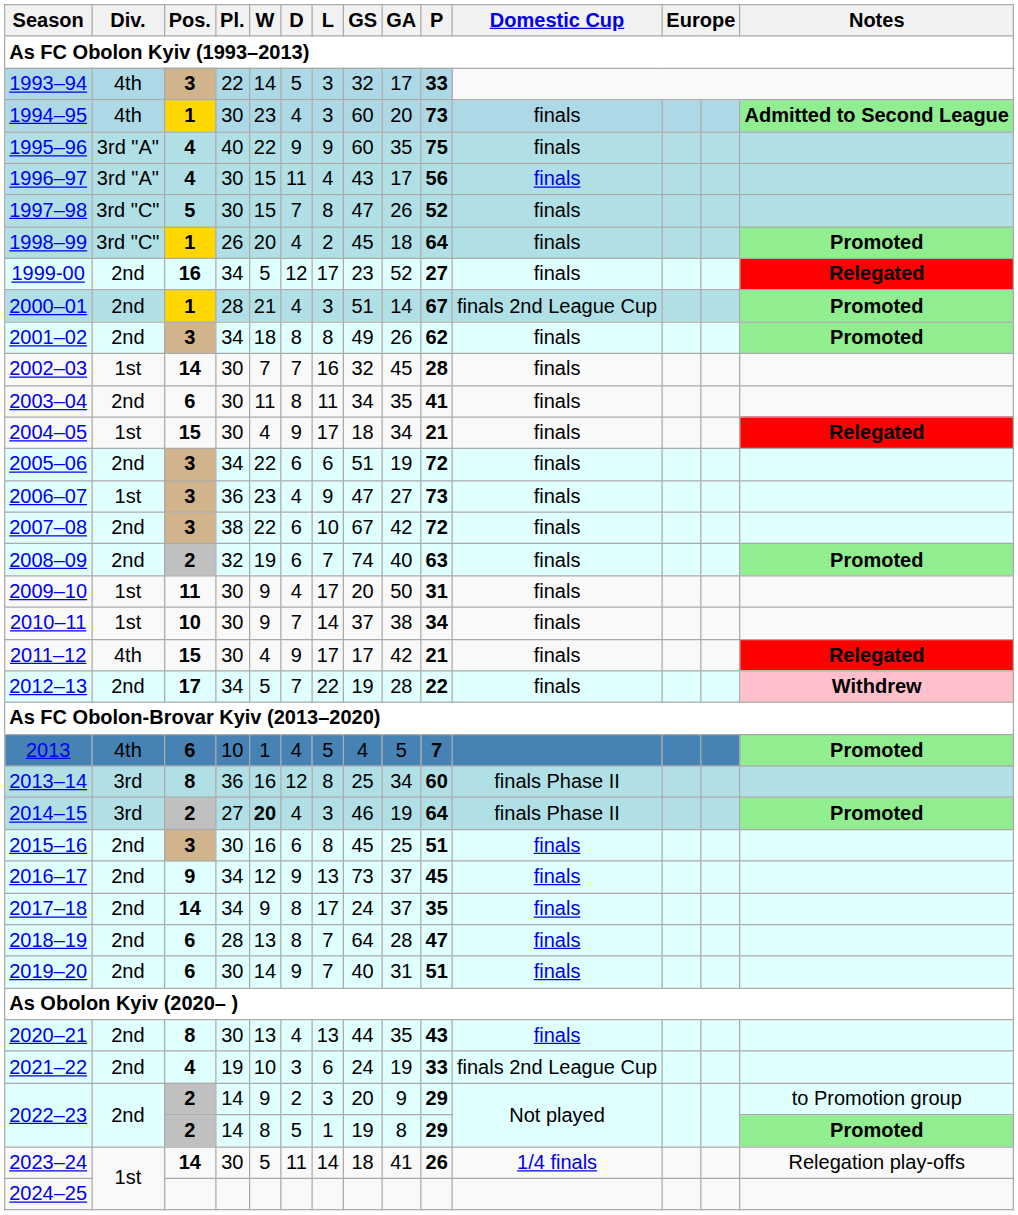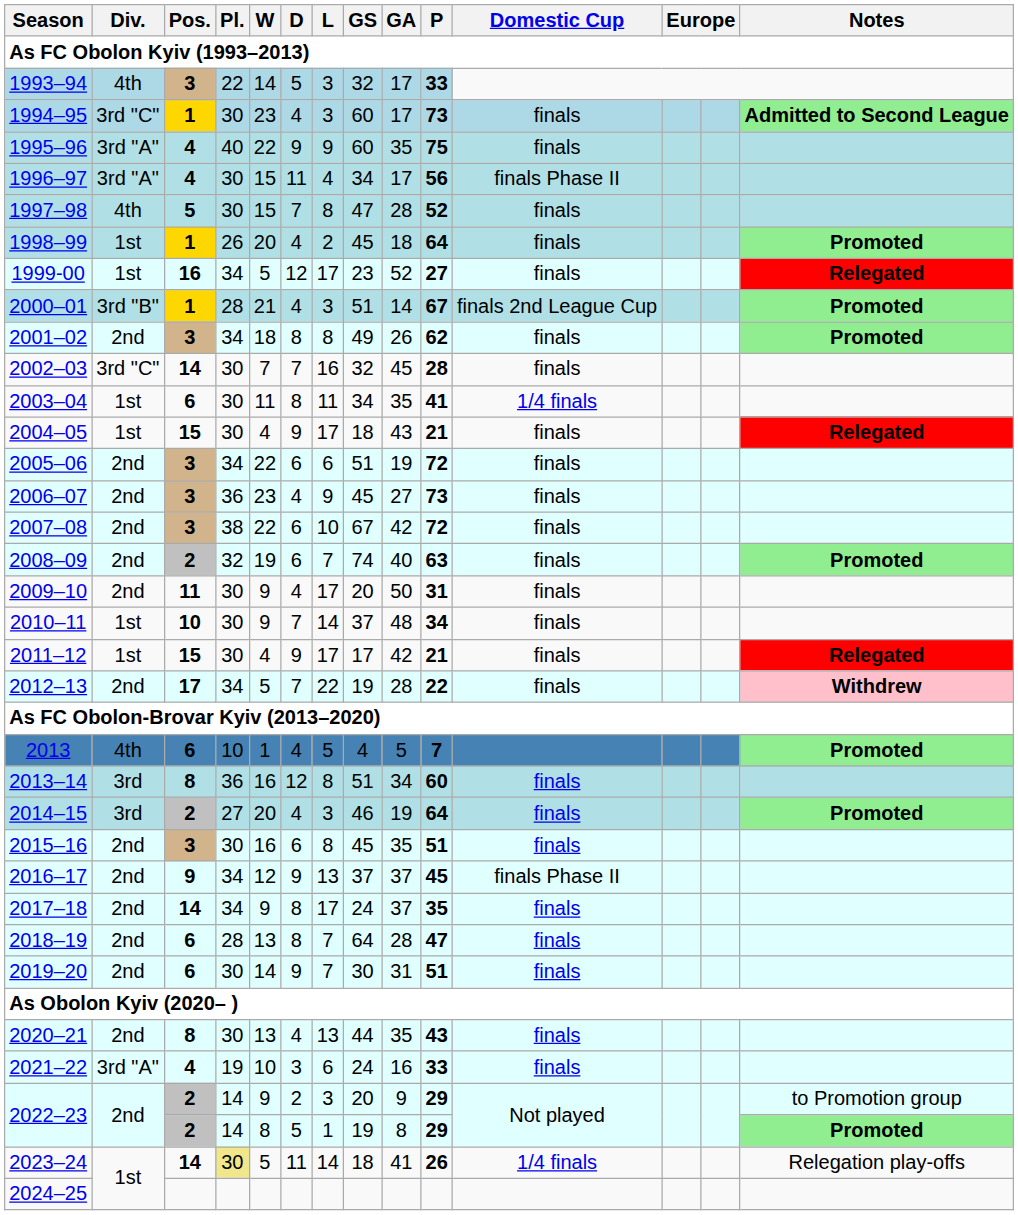 <table class="wikitable">
 <tr>
 <th>Season</th>
 <th>Div.</th>
 <th>Pos.</th>
 <th>Pl.</th>
 <th>W</th>
 <th>D</th>
 <th>L</th>
 <th>GS</th>
 <th>GA</th>
 <th>P</th>
 <th><a href='#'>Domestic Cup</a></th>
 <th colspan=2>Europe</th>
 <th>Notes</th>
 </tr>
 <tr bgcolor=white>
 <td colspan=14><strong>As FC Obolon Kyiv (1993–2013)</strong></td>
 </tr>
 <tr bgcolor=LightBlue>
 <td align=center><a href='#'>1993–94</a></td>
 <td align=center>4th</td>
 <td align=center bgcolor=tan><strong>3</strong></td>
 <td align=center>22</td>
 <td align=center>14</td>
 <td align=center>5</td>
 <td align=center>3</td>
 <td align=center>32</td>
 <td align=center>17</td>
 <td align=center><strong>33</strong></td>
 </tr>
 <tr bgcolor=LightBlue>
 <td align=center><a href='#'>1994–95</a></td>
-<td align=center>4th</td>
+<td align=center>3rd "C"</td>
 <td align=center bgcolor=gold><strong>1</strong></td>
 <td align=center>30</td>
 <td align=center>23</td>
 <td align=center>4</td>
 <td align=center>3</td>
 <td align=center>60</td>
-<td align=center>20</td>
+<td align=center>17</td>
 <td align=center><strong>73</strong></td>
 <td align=center> finals</td>
 <td align=center></td>
 <td align=center></td>
 <td align=center bgcolor=lightgreen><strong>Admitted to Second League</strong></td>
 </tr>
 <tr bgcolor=PowderBlue>
 <td align=center><a href='#'>1995–96</a></td>
 <td align=center>3rd "A"</td>
 <td align=center><strong>4</strong></td>
 <td align=center>40</td>
 <td align=center>22</td>
 <td align=center>9</td>
 <td align=center>9</td>
 <td align=center>60</td>
 <td align=center>35</td>
 <td align=center><strong>75</strong></td>
 <td align=center> finals</td>
 <td align=center></td>
 <td align=center></td>
 <td align=center></td>
 </tr>
 <tr bgcolor=PowderBlue>
 <td align=center><a href='#'>1996–97</a></td>
 <td align=center>3rd "A"</td>
 <td align=center><strong>4</strong></td>
 <td align=center>30</td>
 <td align=center>15</td>
 <td align=center>11</td>
 <td align=center>4</td>
-<td align=center>43</td>
+<td align=center>34</td>
 <td align=center>17</td>
 <td align=center><strong>56</strong></td>
-<td align=center><a href='#'> finals</a></td>
+<td align=center> finals Phase II</td>
 <td align=center></td>
 <td align=center></td>
 <td align=center></td>
 </tr>
 <tr bgcolor=PowderBlue>
 <td align=center><a href='#'>1997–98</a></td>
-<td align=center>3rd "C"</td>
+<td align=center>4th</td>
 <td align=center><strong>5</strong></td>
 <td align=center>30</td>
 <td align=center>15</td>
 <td align=center>7</td>
 <td align=center>8</td>
 <td align=center>47</td>
-<td align=center>26</td>
+<td align=center>28</td>
 <td align=center><strong>52</strong></td>
 <td align=center> finals</td>
 <td align=center></td>
 <td align=center></td>
 <td align=center></td>
 </tr>
 <tr bgcolor=PowderBlue>
 <td align=center><a href='#'>1998–99</a></td>
-<td align=center>3rd "C"</td>
+<td align=center>1st</td>
 <td align=center bgcolor=gold><strong>1</strong></td>
 <td align=center>26</td>
 <td align=center>20</td>
 <td align=center>4</td>
 <td align=center>2</td>
 <td align=center>45</td>
 <td align=center>18</td>
 <td align=center><strong>64</strong></td>
 <td align=center> finals</td>
 <td align=center></td>
 <td align=center></td>
 <td align=center bgcolor=lightgreen><strong>Promoted</strong></td>
 </tr>
 <tr bgcolor=LightCyan>
 <td align=center><a href='#'>1999-00</a></td>
-<td align=center>2nd</td>
+<td align=center>1st</td>
 <td align=center><strong>16</strong></td>
 <td align=center>34</td>
 <td align=center>5</td>
 <td align=center>12</td>
 <td align=center>17</td>
 <td align=center>23</td>
 <td align=center>52</td>
 <td align=center><strong>27</strong></td>
 <td align=center> finals</td>
 <td align=center></td>
 <td align=center></td>
 <td align=center bgcolor=Red><strong>Relegated</strong></td>
 </tr>
 <tr bgcolor=PowderBlue>
 <td align=center><a href='#'>2000–01</a></td>
-<td align=center>2nd</td>
+<td align=center>3rd "B"</td>
 <td align=center bgcolor=gold><strong>1</strong></td>
 <td align=center>28</td>
 <td align=center>21</td>
 <td align=center>4</td>
 <td align=center>3</td>
 <td align=center>51</td>
 <td align=center>14</td>
 <td align=center><strong>67</strong></td>
 <td align=center> finals 2nd League Cup</td>
 <td align=center></td>
 <td align=center></td>
 <td align=center bgcolor=lightgreen><strong>Promoted</strong></td>
 </tr>
 <tr bgcolor=LightCyan>
 <td align=center><a href='#'>2001–02</a></td>
 <td align=center>2nd</td>
 <td align=center bgcolor=tan><strong>3</strong></td>
 <td align=center>34</td>
 <td align=center>18</td>
 <td align=center>8</td>
 <td align=center>8</td>
 <td align=center>49</td>
 <td align=center>26</td>
 <td align=center><strong>62</strong></td>
 <td align=center> finals</td>
 <td align=center></td>
 <td align=center></td>
 <td align=center bgcolor=lightgreen><strong>Promoted</strong></td>
 </tr>
 <tr>
 <td align=center><a href='#'>2002–03</a></td>
-<td align=center>1st</td>
+<td align=center>3rd "C"</td>
 <td align=center><strong>14</strong></td>
 <td align=center>30</td>
 <td align=center>7</td>
 <td align=center>7</td>
 <td align=center>16</td>
 <td align=center>32</td>
 <td align=center>45</td>
 <td align=center><strong>28</strong></td>
 <td align=center> finals</td>
 <td align=center></td>
 <td align=center></td>
 <td align=center></td>
 </tr>
 <tr>
 <td align=center><a href='#'>2003–04</a></td>
-<td align=center>2nd</td>
+<td align=center>1st</td>
 <td align=center><strong>6</strong></td>
 <td align=center>30</td>
 <td align=center>11</td>
 <td align=center>8</td>
 <td align=center>11</td>
 <td align=center>34</td>
 <td align=center>35</td>
 <td align=center><strong>41</strong></td>
-<td align=center> finals</td>
+<td align=center><a href='#'>1/4 finals</a></td>
 <td align=center></td>
 <td align=center></td>
 <td align=center></td>
 </tr>
 <tr>
 <td align=center><a href='#'>2004–05</a></td>
 <td align=center>1st</td>
 <td align=center><strong>15</strong></td>
 <td align=center>30</td>
 <td align=center>4</td>
 <td align=center>9</td>
 <td align=center>17</td>
 <td align=center>18</td>
-<td align=center>34</td>
+<td align=center>43</td>
 <td align=center><strong>21</strong></td>
 <td align=center> finals</td>
 <td align=center></td>
 <td align=center></td>
 <td align=center bgcolor=red><strong>Relegated</strong></td>
 </tr>
 <tr bgcolor=LightCyan>
 <td align=center><a href='#'>2005–06</a></td>
 <td align=center>2nd</td>
 <td align=center bgcolor=tan><strong>3</strong></td>
 <td align=center>34</td>
 <td align=center>22</td>
 <td align=center>6</td>
 <td align=center>6</td>
 <td align=center>51</td>
 <td align=center>19</td>
 <td align=center><strong>72</strong></td>
 <td align=center> finals</td>
 <td align=center></td>
 <td align=center></td>
 <td align=center></td>
 </tr>
 <tr bgcolor=LightCyan>
 <td align=center><a href='#'>2006–07</a></td>
-<td align=center>1st</td>
+<td align=center>2nd</td>
 <td align=center bgcolor=tan><strong>3</strong></td>
 <td align=center>36</td>
 <td align=center>23</td>
 <td align=center>4</td>
 <td align=center>9</td>
-<td align=center>47</td>
+<td align=center>45</td>
 <td align=center>27</td>
 <td align=center><strong>73</strong></td>
 <td align=center> finals</td>
 <td align=center></td>
 <td align=center></td>
 <td align=center></td>
 </tr>
 <tr bgcolor=LightCyan>
 <td align=center><a href='#'>2007–08</a></td>
 <td align=center>2nd</td>
 <td align=center bgcolor=tan><strong>3</strong></td>
 <td align=center>38</td>
 <td align=center>22</td>
 <td align=center>6</td>
 <td align=center>10</td>
 <td align=center>67</td>
 <td align=center>42</td>
 <td align=center><strong>72</strong></td>
 <td align=center> finals</td>
 <td align=center></td>
 <td align=center></td>
 <td align=center></td>
 </tr>
 <tr bgcolor=LightCyan>
 <td align=center><a href='#'>2008–09</a></td>
 <td align=center>2nd</td>
 <td align=center bgcolor=silver><strong>2</strong></td>
 <td align=center>32</td>
 <td align=center>19</td>
 <td align=center>6</td>
 <td align=center>7</td>
 <td align=center>74</td>
 <td align=center>40</td>
 <td align=center><strong>63</strong></td>
 <td align=center> finals</td>
 <td align=center></td>
 <td align=center></td>
 <td align=center bgcolor=lightgreen><strong>Promoted</strong></td>
 </tr>
 <tr>
 <td align=center><a href='#'>2009–10</a></td>
-<td align=center>1st</td>
+<td align=center>2nd</td>
 <td align=center><strong>11</strong></td>
 <td align=center>30</td>
 <td align=center>9</td>
 <td align=center>4</td>
 <td align=center>17</td>
 <td align=center>20</td>
 <td align=center>50</td>
 <td align=center><strong>31</strong></td>
 <td align=center> finals</td>
 <td align=center></td>
 <td align=center></td>
 <td align=center></td>
 </tr>
 <tr>
 <td align=center><a href='#'>2010–11</a></td>
 <td align=center>1st</td>
 <td align=center><strong>10</strong></td>
 <td align=center>30</td>
 <td align=center>9</td>
 <td align=center>7</td>
 <td align=center>14</td>
 <td align=center>37</td>
-<td align=center>38</td>
+<td align=center>48</td>
 <td align=center><strong>34</strong></td>
 <td align=center> finals</td>
 <td align=center></td>
 <td align=center></td>
 <td align=center></td>
 </tr>
 <tr>
 <td align=center><a href='#'>2011–12</a></td>
-<td align=center>4th</td>
+<td align=center>1st</td>
 <td align=center><strong>15</strong></td>
 <td align=center>30</td>
 <td align=center>4</td>
 <td align=center>9</td>
 <td align=center>17</td>
 <td align=center>17</td>
 <td align=center>42</td>
 <td align=center><strong>21</strong></td>
 <td align=center> finals</td>
 <td align=center></td>
 <td align=center></td>
 <td align=center bgcolor=Red><strong>Relegated</strong></td>
 </tr>
 <tr bgcolor=LightCyan>
 <td align=center><a href='#'>2012–13</a></td>
 <td align=center>2nd</td>
 <td align=center><strong>17</strong></td>
 <td align=center>34</td>
 <td align=center>5</td>
 <td align=center>7</td>
 <td align=center>22</td>
 <td align=center>19</td>
 <td align=center>28</td>
 <td align=center><strong>22</strong></td>
 <td align=center> finals</td>
 <td align=center></td>
 <td align=center></td>
 <td align=center bgcolor=pink><strong>Withdrew</strong></td>
 </tr>
 <tr bgcolor=white>
 <td colspan=14><strong>As FC Obolon-Brovar Kyiv (2013–2020)</strong></td>
 </tr>
 <tr bgcolor=SteelBlue>
 <td align=center><a href='#'>2013</a></td>
 <td align=center>4th</td>
 <td align=center><strong>6</strong></td>
 <td align=center>10</td>
 <td align=center>1</td>
 <td align=center>4</td>
 <td align=center>5</td>
 <td align=center>4</td>
 <td align=center>5</td>
 <td align=center><strong>7</strong></td>
 <td align=center></td>
 <td align=center></td>
 <td align=center></td>
 <td align=center  bgcolor=lightgreen><strong>Promoted</strong></td>
 </tr>
 <tr bgcolor=PowderBlue>
 <td align=center><a href='#'>2013–14</a></td>
 <td align=center>3rd</td>
 <td align=center><strong>8</strong></td>
 <td align=center>36</td>
 <td align=center>16</td>
 <td align=center>12</td>
 <td align=center>8</td>
-<td align=center>25</td>
+<td align=center>51</td>
 <td align=center>34</td>
 <td align=center><strong>60</strong></td>
-<td align=center> finals Phase II</td>
+<td align=center><a href='#'> finals</a></td>
 <td align=center></td>
 <td align=center></td>
 <td align=center></td>
 </tr>
 <tr bgcolor=PowderBlue>
 <td align=center><a href='#'>2014–15</a></td>
 <td align=center>3rd</td>
 <td align=center bgcolor=silver><strong>2</strong></td>
 <td align=center>27</td>
-<td align=center><strong>20</strong></td>
+<td align=center>20</td>
 <td align=center>4</td>
 <td align=center>3</td>
 <td align=center>46</td>
 <td align=center>19</td>
 <td align=center><strong>64</strong></td>
-<td align=center> finals Phase II</td>
+<td align=center><a href='#'> finals</a></td>
 <td align=center></td>
 <td align=center></td>
 <td align=center  bgcolor=lightgreen><strong>Promoted</strong></td>
 </tr>
 <tr bgcolor=LightCyan>
 <td align=center><a href='#'>2015–16</a></td>
 <td align=center>2nd</td>
 <td align=center bgcolor="tan"><strong>3</strong></td>
 <td align=center>30</td>
 <td align=center>16</td>
 <td align=center>6</td>
 <td align=center>8</td>
 <td align=center>45</td>
-<td align=center>25</td>
+<td align=center>35</td>
 <td align=center><strong>51</strong></td>
 <td align=center><a href='#'> finals</a></td>
 <td align=center></td>
 <td align=center></td>
 <td align=center></td>
 </tr>
 <tr bgcolor=LightCyan>
 <td align=center><a href='#'>2016–17</a></td>
 <td align=center>2nd</td>
 <td align=center><strong>9</strong></td>
 <td align=center>34</td>
 <td align=center>12</td>
 <td align=center>9</td>
 <td align=center>13</td>
-<td align=center>73</td>
+<td align=center>37</td>
 <td align=center>37</td>
 <td align=center><strong>45</strong></td>
-<td align=center><a href='#'> finals</a></td>
+<td align=center> finals Phase II</td>
 <td align=center></td>
 <td align=center></td>
 <td align=center></td>
 </tr>
 <tr bgcolor=LightCyan>
 <td align=center><a href='#'>2017–18</a></td>
 <td align=center>2nd</td>
 <td align=center><strong>14</strong></td>
 <td align=center>34</td>
 <td align=center>9</td>
 <td align=center>8</td>
 <td align=center>17</td>
 <td align=center>24</td>
 <td align=center>37</td>
 <td align=center><strong>35</strong></td>
 <td align=center><a href='#'> finals</a></td>
 <td align=center></td>
 <td align=center></td>
 <td align=center></td>
 </tr>
 <tr bgcolor=LightCyan>
 <td align=center><a href='#'>2018–19</a></td>
 <td align=center>2nd</td>
 <td align=center><strong>6</strong></td>
 <td align=center>28</td>
 <td align=center>13</td>
 <td align=center>8</td>
 <td align=center>7</td>
 <td align=center>64</td>
 <td align=center>28</td>
 <td align=center><strong>47</strong></td>
 <td align=center><a href='#'> finals</a></td>
 <td align=center></td>
 <td align=center></td>
 <td align=center></td>
 </tr>
 <tr bgcolor=LightCyan>
 <td align=center><a href='#'>2019–20</a></td>
 <td align=center>2nd</td>
 <td align=center><strong>6</strong></td>
 <td align=center>30</td>
 <td align=center>14</td>
 <td align=center>9</td>
 <td align=center>7</td>
-<td align=center>40</td>
+<td align=center>30</td>
 <td align=center>31</td>
 <td align=center><strong>51</strong></td>
 <td align=center><a href='#'> finals</a></td>
 <td align=center></td>
 <td align=center></td>
 <td align=center></td>
 </tr>
 <tr bgcolor=white>
 <td colspan=14><strong>As Obolon Kyiv (2020– )</strong></td>
 </tr>
 <tr bgcolor=LightCyan>
 <td align=center><a href='#'>2020–21</a></td>
 <td align=center>2nd</td>
 <td align=center><strong>8</strong></td>
 <td align=center>30</td>
 <td align=center>13</td>
 <td align=center>4</td>
 <td align=center>13</td>
 <td align=center>44</td>
 <td align=center>35</td>
 <td align=center><strong>43</strong></td>
 <td align=center><a href='#'> finals</a></td>
 <td align=center></td>
 <td align=center></td>
 <td align=center></td>
 </tr>
 <tr bgcolor=LightCyan>
 <td align=center><a href='#'>2021–22</a></td>
-<td align=center>2nd</td>
+<td align=center>3rd "A"</td>
 <td align=center><strong>4</strong></td>
 <td align=center>19</td>
 <td align=center>10</td>
 <td align=center>3</td>
 <td align=center>6</td>
 <td align=center>24</td>
-<td align=center>19</td>
+<td align=center>16</td>
 <td align=center><strong>33</strong></td>
-<td align=center> finals 2nd League Cup</td>
+<td align=center><a href='#'> finals</a></td>
 <td align=center></td>
 <td align=center></td>
 <td align=center></td>
 </tr>
 <tr bgcolor=LightCyan>
 <td align=center rowspan=2><a href='#'>2022–23</a></td>
 <td align=center rowspan=2>2nd</td>
 <td align=center bgcolor=silver><strong>2</strong></td>
 <td align=center>14</td>
 <td align=center>9</td>
 <td align=center>2</td>
 <td align=center>3</td>
 <td align=center>20</td>
 <td align=center>9</td>
 <td align=center><strong>29</strong></td>
 <td align=center rowspan=2>Not played</td>
 <td align=center rowspan=2></td>
 <td align=center rowspan=2></td>
 <td align=center>to Promotion group</td>
 </tr>
 <tr bgcolor=LightCyan>
 <td align=center bgcolor=silver><strong>2</strong></td>
 <td align=center>14</td>
 <td align=center>8</td>
 <td align=center>5</td>
 <td align=center>1</td>
 <td align=center>19</td>
 <td align=center>8</td>
 <td align=center><strong>29</strong></td>
 <td align=center  bgcolor=lightgreen><strong>Promoted</strong></td>
 </tr>
 <tr>
 <td align=center><a href='#'>2023–24</a></td>
 <td rowspan="2" align="center">1st</td>
 <td align=center><strong>14</strong></td>
-<td align=center>30</td>
+<td align=center style="background: khaki;">30</td>
 <td align=center>5</td>
 <td align=center>11</td>
 <td align=center>14</td>
 <td align=center>18</td>
 <td align=center>41</td>
 <td align=center><strong>26</strong></td>
 <td align=center><a href='#'>1/4 finals</a></td>
 <td align=center></td>
 <td align=center></td>
 <td align=center>Relegation play-offs</td>
 </tr>
 <tr>
 <td><a href='#'>2024–25</a></td>
 <td></td>
 <td></td>
 <td></td>
 <td></td>
 <td></td>
 <td></td>
 <td></td>
 <td></td>
 <td></td>
 <td></td>
 <td></td>
 <td></td>
 </tr>
 </table>
